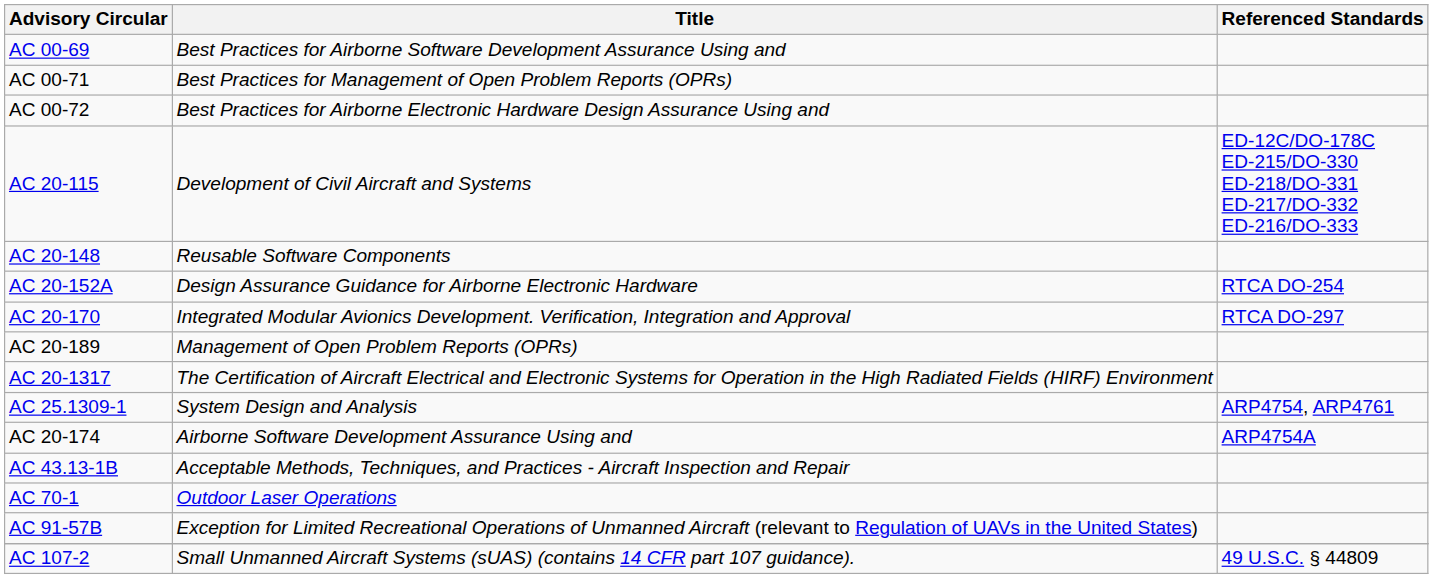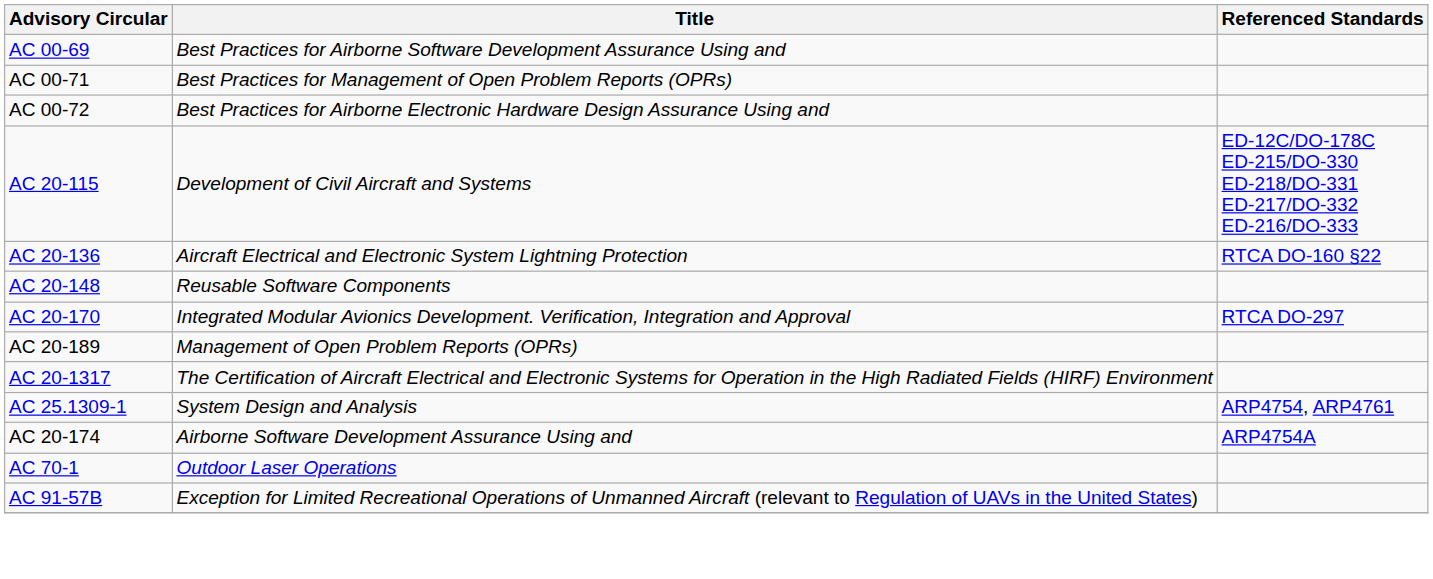 <table class="wikitable" style="text-align:left;">
 <tr>
 <th>Advisory Circular</th>
 <th>Title</th>
 <th>Referenced Standards</th>
 </tr>
 <tr>
 <td><a href='#'>AC 00-69</a></td>
 <td><em>Best Practices for Airborne Software Development Assurance Using  and </em></td>
 <td></td>
 </tr>
 <tr>
 <td>AC 00-71</td>
 <td><em>Best Practices for Management of Open Problem Reports (OPRs)</em></td>
 <td></td>
 </tr>
 <tr>
 <td>AC 00-72</td>
 <td><em>Best Practices for Airborne Electronic Hardware Design Assurance Using  and </em></td>
 <td></td>
 </tr>
 <tr>
 <td><a href='#'>AC 20-115</a></td>
 <td><em>Development of Civil Aircraft and Systems</em></td>
 <td><a href='#'>ED-12C/DO-178C</a><br><a href='#'>ED-215/DO-330</a><br><a href='#'>ED-218/DO-331</a><br><a href='#'>ED-217/DO-332</a><br><a href='#'>ED-216/DO-333</a></td>
 </tr>
 <tr>
+<td><a href='#'>AC 20-136</a></td>
+<td><em>Aircraft Electrical and Electronic System Lightning Protection</em></td>
+<td style="white-space: nowrap;"><a href='#'>RTCA DO-160 §22</a></td>
+</tr>
+<tr>
 <td><a href='#'>AC 20-148</a></td>
 <td><em>Reusable Software Components</em></td>
 <td></td>
-</tr>
-<tr>
-<td><a href='#'>AC 20-152A</a></td>
-<td><em>Design Assurance Guidance for Airborne Electronic Hardware</em></td>
-<td><a href='#'>RTCA DO-254</a></td>
 </tr>
 <tr>
 <td><a href='#'>AC 20-170</a></td>
 <td><em>Integrated Modular Avionics Development. Verification, Integration and Approval</em></td>
 <td><a href='#'>RTCA DO-297</a></td>
 </tr>
 <tr>
 <td>AC 20-189</td>
 <td><em> Management of Open Problem Reports (OPRs)</em></td>
 <td></td>
 </tr>
 <tr>
 <td><a href='#'>AC 20-1317</a></td>
 <td><em>The Certification of Aircraft Electrical and Electronic Systems for Operation in the High Radiated Fields (HIRF) Environment</em></td>
 <td></td>
 </tr>
 <tr>
 <td style="white-space: nowrap;"><a href='#'>AC 25.1309-1</a></td>
 <td><em>System Design and Analysis</em></td>
 <td style="white-space: nowrap;"><a href='#'>ARP4754</a>, <a href='#'>ARP4761</a></td>
 </tr>
 <tr>
 <td style="white-space: nowrap;">AC 20-174</td>
 <td><em>Airborne Software Development Assurance Using  and </em></td>
 <td style="white-space: nowrap;"><a href='#'>ARP4754A</a></td>
 </tr>
 <tr>
-<td><a href='#'>AC 43.13-1B</a></td>
-<td><em>Acceptable Methods, Techniques, and Practices - Aircraft Inspection and Repair</em></td>
-<td></td>
-</tr>
-<tr>
 <td><a href='#'>AC 70-1</a></td>
 <td><em><a href='#'>Outdoor Laser Operations</a></em></td>
 <td></td>
 </tr>
 <tr>
 <td><a href='#'>AC 91-57B</a></td>
 <td><em>Exception for Limited Recreational Operations of Unmanned Aircraft</em> (relevant to <a href='#'>Regulation of UAVs in the United States</a>)</td>
 <td></td>
 </tr>
 <tr>
 </tr>
-<tr>
-<td><a href='#'>AC 107-2</a></td>
-<td><em>Small Unmanned Aircraft Systems (sUAS) (contains <a href='#'>14 CFR</a> part 107 guidance).</td>
-<td style="white-space: nowrap;"><a href='#'>49 U.S.C.</a> § 44809</td>
-</tr>
 </table>
